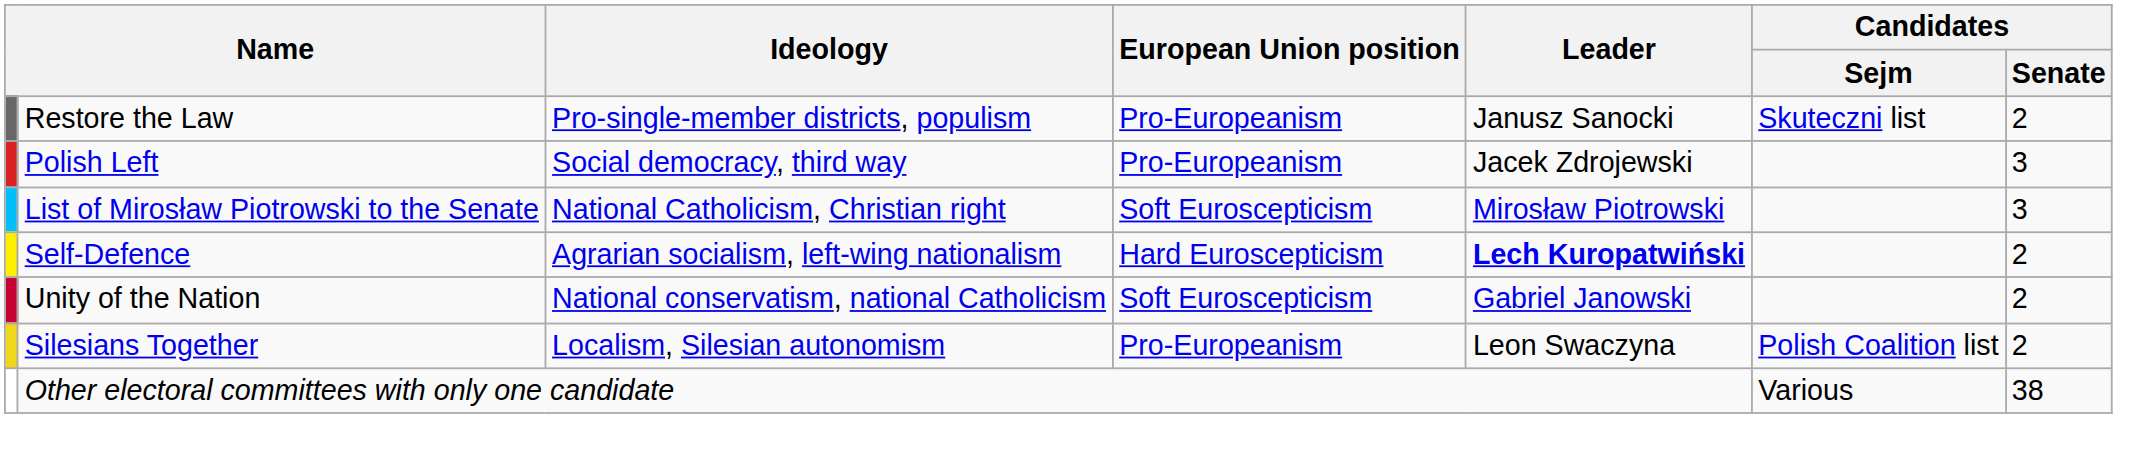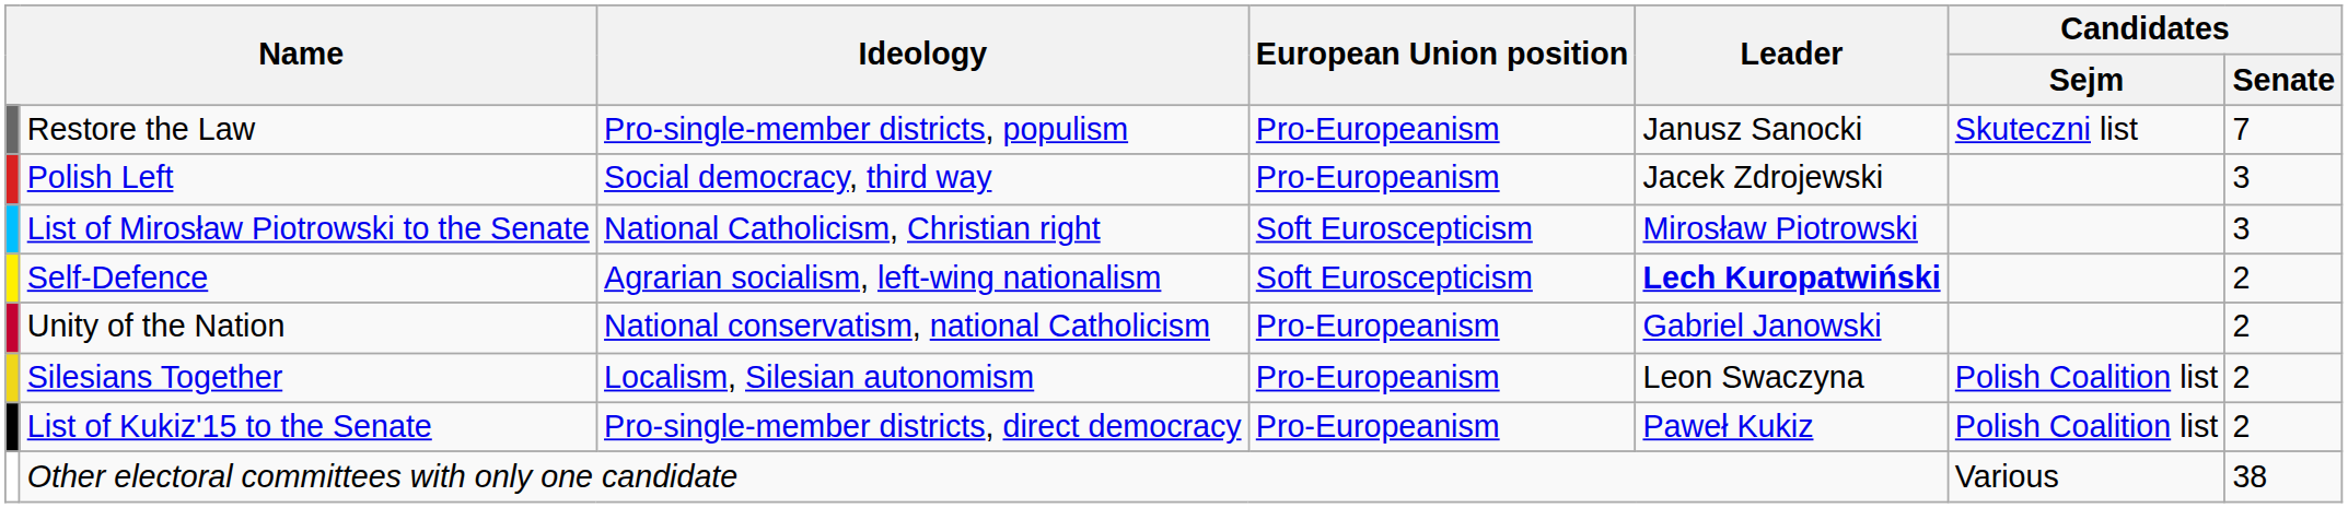 <table class="wikitable">
 <tr>
 <th rowspan="2" colspan=2>Name</th>
 <th rowspan="2">Ideology</th>
 <th rowspan="2">European Union position</th>
 <th rowspan="2">Leader</th>
 <th colspan="2">Candidates</th>
 </tr>
 <tr>
 <th>Sejm</th>
 <th>Senate</th>
 </tr>
 <tr>
 <td style="background:#676767;"></td>
 <td>Restore the Law</td>
 <td><a href='#'>Pro-single-member districts</a>, <a href='#'>populism</a></td>
 <td><a href='#'>Pro-Europeanism</a></td>
 <td>Janusz Sanocki</td>
 <td><a href='#'>Skuteczni</a> list</td>
-<td>2</td>
+<td>7</td>
 </tr>
 <tr>
 <td style="background:#D92121;"></td>
 <td><a href='#'>Polish Left</a></td>
 <td><a href='#'>Social democracy</a>, <a href='#'>third way</a></td>
 <td><a href='#'>Pro-Europeanism</a></td>
 <td>Jacek Zdrojewski</td>
 <td></td>
 <td>3</td>
 </tr>
 <tr>
 <td style="background:#00BFFF;"></td>
 <td><a href='#'>List of Mirosław Piotrowski to the Senate</a></td>
 <td><a href='#'>National Catholicism</a>, <a href='#'>Christian right</a></td>
 <td><a href='#'>Soft Euroscepticism</a></td>
 <td><a href='#'>Mirosław Piotrowski</a></td>
 <td></td>
 <td>3</td>
 </tr>
 <tr>
 <td style="background:#FFEF00;"></td>
 <td><a href='#'>Self-Defence</a></td>
 <td><a href='#'>Agrarian socialism</a>, <a href='#'>left-wing nationalism</a></td>
-<td><a href='#'>Hard Euroscepticism</a></td>
+<td><a href='#'>Soft Euroscepticism</a></td>
 <td><strong><a href='#'>Lech Kuropatwiński</a></strong></td>
 <td></td>
 <td>2</td>
 </tr>
 <tr>
 <td style="background:#C40233;"></td>
 <td>Unity of the Nation</td>
 <td><a href='#'>National conservatism</a>, <a href='#'>national Catholicism</a></td>
-<td><a href='#'>Soft Euroscepticism</a></td>
+<td><a href='#'>Pro-Europeanism</a></td>
 <td><a href='#'>Gabriel Janowski</a></td>
 <td></td>
 <td>2</td>
 </tr>
 <tr>
 <td style="background:#F0D719;"></td>
 <td><a href='#'>Silesians Together</a></td>
 <td><a href='#'>Localism</a>, <a href='#'>Silesian autonomism</a></td>
 <td><a href='#'>Pro-Europeanism</a></td>
 <td>Leon Swaczyna</td>
 <td><a href='#'>Polish Coalition</a> list</td>
 <td>2</td>
 </tr>
 <tr>
+<td style="background:#000000;"></td>
+<td><a href='#'>List of Kukiz'15 to the Senate</a></td>
+<td><a href='#'>Pro-single-member districts</a>, <a href='#'>direct democracy</a></td>
+<td><a href='#'>Pro-Europeanism</a></td>
+<td><a href='#'>Paweł Kukiz</a></td>
+<td><a href='#'>Polish Coalition</a> list</td>
+<td>2</td>
+</tr>
+<tr>
 <td style="background:#FFFFFF;"></td>
 <td colspan=4><em>Other electoral committees with only one candidate</em></td>
 <td>Various</td>
 <td>38</td>
 </tr>
 </table>
